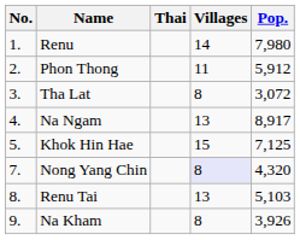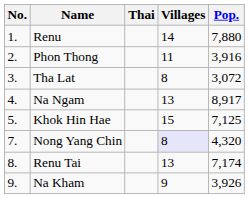 <table class="wikitable sortable">
 <tr>
 <th>No.</th>
 <th>Name</th>
 <th>Thai</th>
 <th>Villages</th>
 <th><a href='#'>Pop.</a></th>
 </tr>
 <tr>
 <td>1.</td>
 <td>Renu</td>
 <td></td>
 <td>14</td>
-<td>7,980</td>
+<td>7,880</td>
 </tr>
 <tr>
 <td>2.</td>
 <td>Phon Thong</td>
 <td></td>
 <td>11</td>
-<td>5,912</td>
+<td>3,916</td>
 </tr>
 <tr>
 <td>3.</td>
 <td>Tha Lat</td>
 <td></td>
 <td>8</td>
 <td>3,072</td>
 </tr>
 <tr>
 <td>4.</td>
 <td>Na Ngam</td>
 <td></td>
 <td>13</td>
 <td>8,917</td>
 </tr>
 <tr>
 <td>5.</td>
 <td>Khok Hin Hae</td>
 <td></td>
 <td>15</td>
 <td>7,125</td>
 </tr>
 <tr>
 <td>7.</td>
 <td>Nong Yang Chin</td>
 <td></td>
 <td style="background: lavender;">8</td>
 <td>4,320</td>
 </tr>
 <tr>
 <td>8.</td>
 <td>Renu Tai</td>
 <td></td>
 <td>13</td>
-<td>5,103</td>
+<td>7,174</td>
 </tr>
 <tr>
 <td>9.</td>
 <td>Na Kham</td>
 <td></td>
-<td>8</td>
+<td>9</td>
 <td>3,926</td>
 </tr>
 </table>
